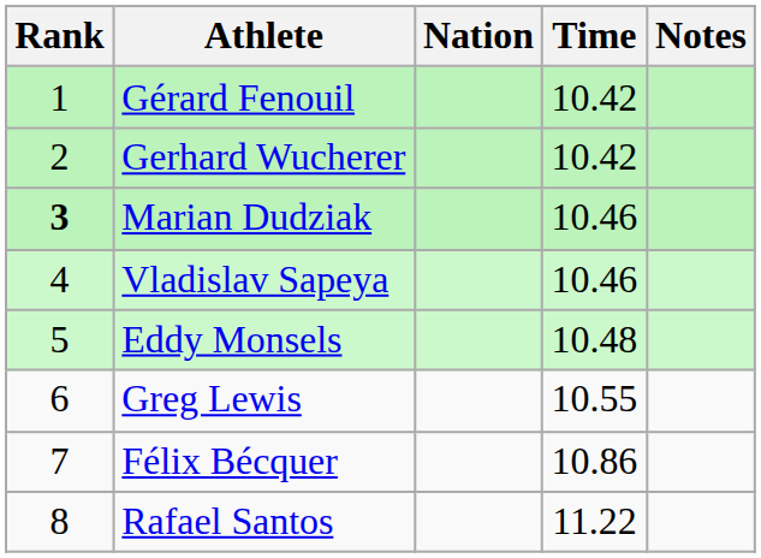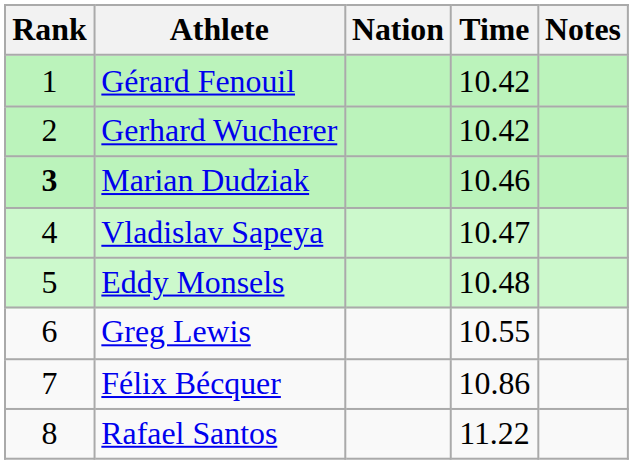 <table class="wikitable sortable" style="text-align:center">
 <tr>
 <th>Rank</th>
 <th>Athlete</th>
 <th>Nation</th>
 <th>Time</th>
 <th>Notes</th>
 </tr>
 <tr bgcolor=bbf3bb>
 <td>1</td>
 <td align=left><a href='#'>Gérard Fenouil</a></td>
 <td align=left></td>
 <td>10.42</td>
 <td></td>
 </tr>
 <tr bgcolor=bbf3bb>
 <td>2</td>
 <td align=left><a href='#'>Gerhard Wucherer</a></td>
 <td align=left></td>
 <td>10.42</td>
 <td></td>
 </tr>
 <tr bgcolor=bbf3bb>
 <td><strong>3</strong></td>
 <td align=left><a href='#'>Marian Dudziak</a></td>
 <td align=left></td>
 <td>10.46</td>
 <td></td>
 </tr>
 <tr bgcolor=ccf9cc>
 <td>4</td>
 <td align=left><a href='#'>Vladislav Sapeya</a></td>
 <td align=left></td>
-<td>10.46</td>
+<td>10.47</td>
 <td></td>
 </tr>
 <tr bgcolor=ccf9cc>
 <td>5</td>
 <td align=left><a href='#'>Eddy Monsels</a></td>
 <td align=left></td>
 <td>10.48</td>
 <td></td>
 </tr>
 <tr>
 <td>6</td>
 <td align=left><a href='#'>Greg Lewis</a></td>
 <td align=left></td>
 <td>10.55</td>
 <td></td>
 </tr>
 <tr>
 <td>7</td>
 <td align=left><a href='#'>Félix Bécquer</a></td>
 <td align=left></td>
 <td>10.86</td>
 <td></td>
 </tr>
 <tr>
 <td>8</td>
 <td align=left><a href='#'>Rafael Santos</a></td>
 <td align=left></td>
 <td>11.22</td>
 <td></td>
 </tr>
 </table>
